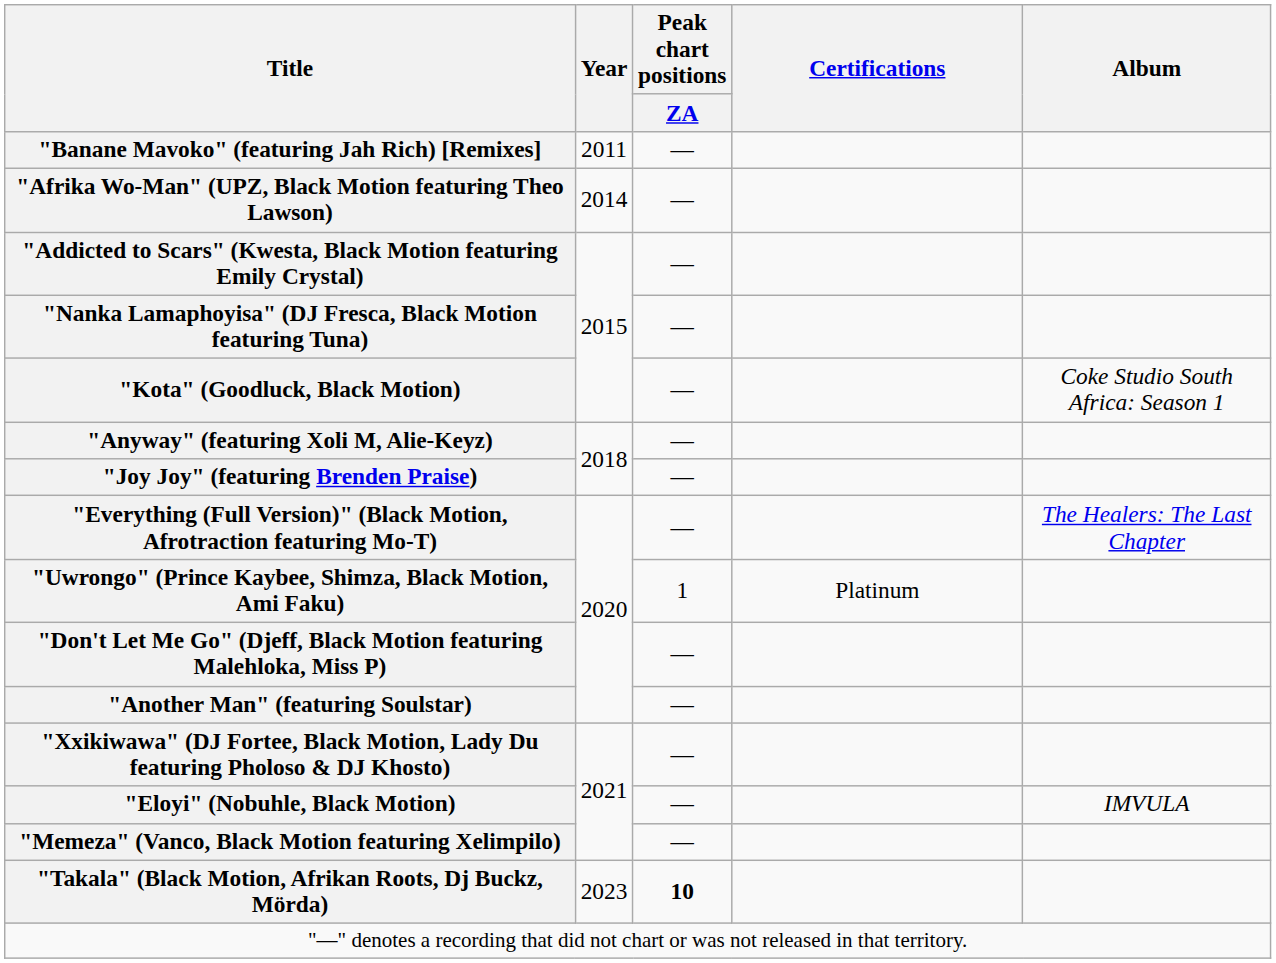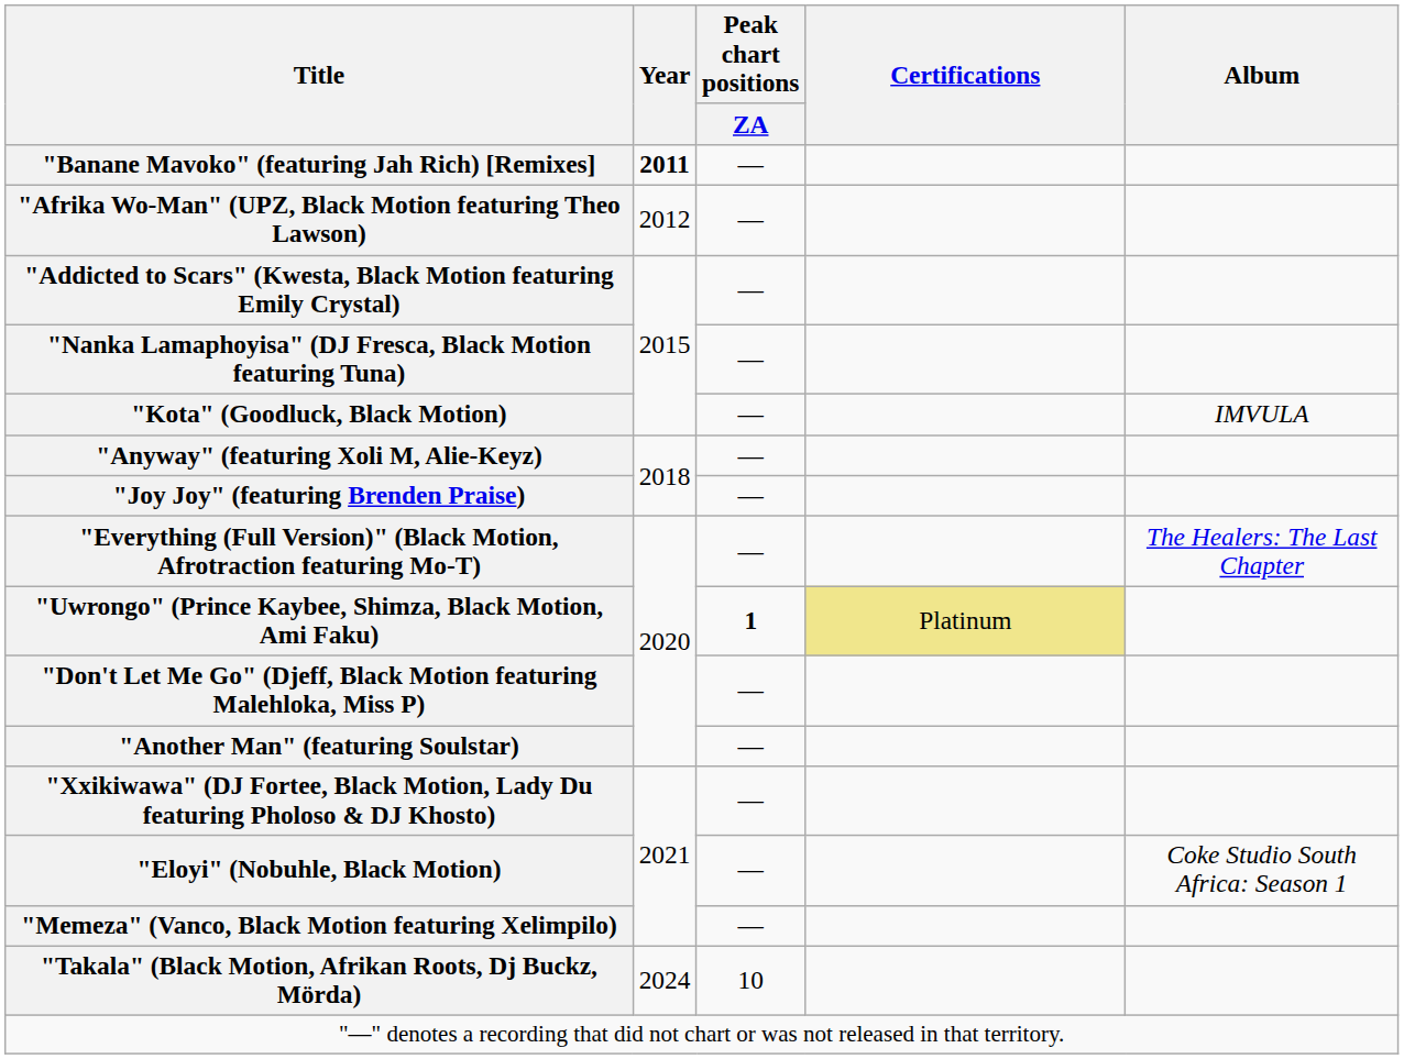 <table class="wikitable plainrowheaders" style="text-align:center;">
 <tr>
 <th scope="col" rowspan="2">Title</th>
 <th scope="col" rowspan="2">Year</th>
 <th scope="col" colspan="1">Peak chart positions</th>
 <th scope="col" rowspan="2" style="width:12em;"><a href='#'>Certifications</a></th>
 <th scope="col" rowspan="2">Album</th>
 </tr>
 <tr>
 <th scope="col" style="width:3em;font-size:100%;"><a href='#'>ZA</a><br></th>
 </tr>
 <tr>
 <th scope="row">"Banane Mavoko" (featuring Jah Rich) [Remixes]</th>
-<td>2011</td>
+<td><strong>2011</strong></td>
 <td>—</td>
 <td></td>
 <td></td>
 </tr>
 <tr>
 <th scope="row">"Afrika Wo-Man" (UPZ, Black Motion featuring Theo Lawson)</th>
-<td>2014</td>
+<td>2012</td>
 <td>—</td>
 <td></td>
 <td></td>
 </tr>
 <tr>
 <th scope="row">"Addicted to Scars" (Kwesta, Black Motion featuring Emily Crystal)</th>
 <td rowspan=3>2015</td>
 <td>—</td>
 <td></td>
 <td></td>
 </tr>
 <tr>
 <th scope="row">"Nanka Lamaphoyisa" (DJ Fresca, Black Motion featuring Tuna)</th>
 <td>—</td>
 <td></td>
 <td></td>
 </tr>
 <tr>
 <th scope="row">"Kota" (Goodluck, Black Motion)</th>
 <td>—</td>
 <td></td>
-<td><em>Coke Studio South Africa: Season 1</em></td>
+<td><em>IMVULA</em></td>
 </tr>
 <tr>
 <th scope="row">"Anyway" (featuring Xoli M, Alie-Keyz)</th>
 <td rowspan=2>2018</td>
 <td>—</td>
 <td></td>
 <td></td>
 </tr>
 <tr>
 <th scope="row">"Joy Joy" (featuring <a href='#'>Brenden Praise</a>)</th>
 <td>—</td>
 <td></td>
 <td></td>
 </tr>
 <tr>
 <th scope="row">"Everything (Full Version)" (Black Motion, Afrotraction featuring Mo-T)</th>
 <td rowspan=4>2020</td>
 <td>—</td>
 <td></td>
 <td><em><a href='#'>The Healers: The Last Chapter</a></em></td>
 </tr>
 <tr>
 <th scope="row">"Uwrongo" (Prince Kaybee, Shimza, Black Motion, Ami Faku)</th>
-<td>1</td>
-<td>Platinum</td>
+<td><strong>1</strong></td>
+<td style="background: khaki;">Platinum</td>
 <td></td>
 </tr>
 <tr>
 <th scope="row">"Don't Let Me Go" (Djeff, Black Motion featuring Malehloka, Miss P)</th>
 <td>—</td>
 <td></td>
 <td></td>
 </tr>
 <tr>
 <th scope="row">"Another Man" (featuring Soulstar)</th>
 <td>—</td>
 <td></td>
 <td></td>
 </tr>
 <tr>
 <th scope="row">"Xxikiwawa" (DJ Fortee, Black Motion, Lady Du featuring Pholoso & DJ Khosto)</th>
 <td rowspan=3>2021</td>
 <td>—</td>
 <td></td>
 <td></td>
 </tr>
 <tr>
 <th scope="row">"Eloyi" (Nobuhle, Black Motion)</th>
 <td>—</td>
 <td></td>
-<td><em>IMVULA</em></td>
+<td><em>Coke Studio South Africa: Season 1</em></td>
 </tr>
 <tr>
 <th scope="row">"Memeza" (Vanco, Black Motion featuring Xelimpilo)</th>
 <td>—</td>
 <td></td>
 <td></td>
 </tr>
 <tr>
 <th scope="row">"Takala" (Black Motion, Afrikan Roots, Dj Buckz, Mörda)</th>
-<td>2023</td>
-<td><strong>10</strong></td>
+<td>2024</td>
+<td>10</td>
 <td></td>
 <td></td>
 </tr>
 <tr>
 <td colspan="8" style="font-size:90%">"—" denotes a recording that did not chart or was not released in that territory.</td>
 </tr>
 </table>
